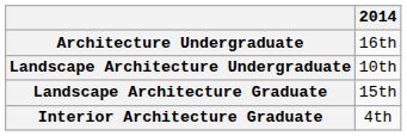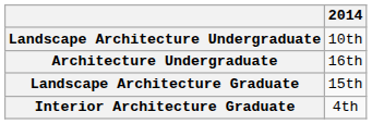 <table style="text-align:center; float:left; font-size:85%; margin-left:2em; margin:auto;"  class="wikitable">
 <tr>
 <th></th>
 <th>2014</th>
 </tr>
 <tr>
+<th>Landscape Architecture Undergraduate</th>
+<td>10th</td>
+</tr>
+<tr>
 <th>Architecture Undergraduate</th>
 <td>16th</td>
-</tr>
-<tr>
-<th>Landscape Architecture Undergraduate</th>
-<td>10th</td>
 </tr>
 <tr>
 <th>Landscape Architecture Graduate</th>
 <td>15th</td>
 </tr>
 <tr>
 <th>Interior Architecture Graduate</th>
 <td>4th</td>
 </tr>
 </table>
